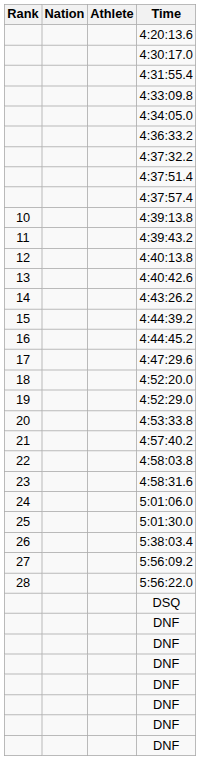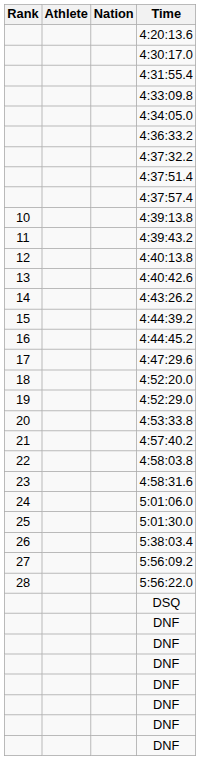 <table class="wikitable sortable" style="text-align:center">
 <tr>
 <th>Rank</th>
+<th>Athlete</th>
 <th>Nation</th>
-<th>Athlete</th>
 <th>Time</th>
 </tr>
 <tr>
 <td></td>
 <td align=left></td>
 <td align=left></td>
 <td>4:20:13.6</td>
 </tr>
 <tr>
 <td></td>
 <td align=left></td>
 <td align=left></td>
 <td>4:30:17.0</td>
 </tr>
 <tr>
 <td></td>
 <td align=left></td>
 <td align=left></td>
 <td>4:31:55.4</td>
 </tr>
 <tr>
 <td></td>
 <td align=left></td>
 <td align=left></td>
 <td>4:33:09.8</td>
 </tr>
 <tr>
 <td></td>
 <td align=left></td>
 <td align=left></td>
 <td>4:34:05.0</td>
 </tr>
 <tr>
 <td></td>
 <td align=left></td>
 <td align=left></td>
 <td>4:36:33.2</td>
 </tr>
 <tr>
 <td></td>
 <td align=left></td>
 <td align=left></td>
 <td>4:37:32.2</td>
 </tr>
 <tr>
 <td></td>
 <td align=left></td>
 <td align=left></td>
 <td>4:37:51.4</td>
 </tr>
 <tr>
 <td></td>
 <td align=left></td>
 <td align=left></td>
 <td>4:37:57.4</td>
 </tr>
 <tr>
 <td>10</td>
 <td align=left></td>
 <td align=left></td>
 <td>4:39:13.8</td>
 </tr>
 <tr>
 <td>11</td>
 <td align=left></td>
 <td align=left></td>
 <td>4:39:43.2</td>
 </tr>
 <tr>
 <td>12</td>
 <td align=left></td>
 <td align=left></td>
 <td>4:40:13.8</td>
 </tr>
 <tr>
 <td>13</td>
 <td align=left></td>
 <td align=left></td>
 <td>4:40:42.6</td>
 </tr>
 <tr>
 <td>14</td>
 <td align=left></td>
 <td align=left></td>
 <td>4:43:26.2</td>
 </tr>
 <tr>
 <td>15</td>
 <td align=left></td>
 <td align=left></td>
 <td>4:44:39.2</td>
 </tr>
 <tr>
 <td>16</td>
 <td align=left></td>
 <td align=left></td>
 <td>4:44:45.2</td>
 </tr>
 <tr>
 <td>17</td>
 <td align=left></td>
 <td align=left></td>
 <td>4:47:29.6</td>
 </tr>
 <tr>
 <td>18</td>
 <td align=left></td>
 <td align=left></td>
 <td>4:52:20.0</td>
 </tr>
 <tr>
 <td>19</td>
 <td align=left></td>
 <td align=left></td>
 <td>4:52:29.0</td>
 </tr>
 <tr>
 <td>20</td>
 <td align=left></td>
 <td align=left></td>
 <td>4:53:33.8</td>
 </tr>
 <tr>
 <td>21</td>
 <td align=left></td>
 <td align=left></td>
 <td>4:57:40.2</td>
 </tr>
 <tr>
 <td>22</td>
 <td align=left></td>
 <td align=left></td>
 <td>4:58:03.8</td>
 </tr>
 <tr>
 <td>23</td>
 <td align=left></td>
 <td align=left></td>
 <td>4:58:31.6</td>
 </tr>
 <tr>
 <td>24</td>
 <td align=left></td>
 <td align=left></td>
 <td>5:01:06.0</td>
 </tr>
 <tr>
 <td>25</td>
 <td align=left></td>
 <td align=left></td>
 <td>5:01:30.0</td>
 </tr>
 <tr>
 <td>26</td>
 <td align=left></td>
 <td align=left></td>
 <td>5:38:03.4</td>
 </tr>
 <tr>
 <td>27</td>
 <td align=left></td>
 <td align=left></td>
 <td>5:56:09.2</td>
 </tr>
 <tr>
 <td>28</td>
 <td align=left></td>
 <td align=left></td>
 <td>5:56:22.0</td>
 </tr>
 <tr>
 <td></td>
 <td align=left></td>
 <td align=left></td>
 <td>DSQ</td>
 </tr>
 <tr>
 <td></td>
 <td align=left></td>
 <td align=left></td>
 <td>DNF</td>
 </tr>
 <tr>
 <td></td>
 <td align=left></td>
 <td align=left></td>
 <td>DNF</td>
 </tr>
 <tr>
 <td></td>
 <td align=left></td>
 <td align=left></td>
 <td>DNF</td>
 </tr>
 <tr>
 <td></td>
 <td align=left></td>
 <td align=left></td>
 <td>DNF</td>
 </tr>
 <tr>
 <td></td>
 <td align=left></td>
 <td align=left></td>
 <td>DNF</td>
 </tr>
 <tr>
 <td></td>
 <td align=left></td>
 <td align=left></td>
 <td>DNF</td>
 </tr>
 <tr>
 <td></td>
 <td align=left></td>
 <td align=left></td>
 <td>DNF</td>
 </tr>
 </table>
